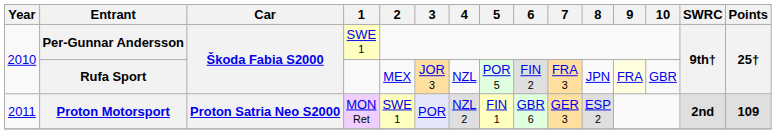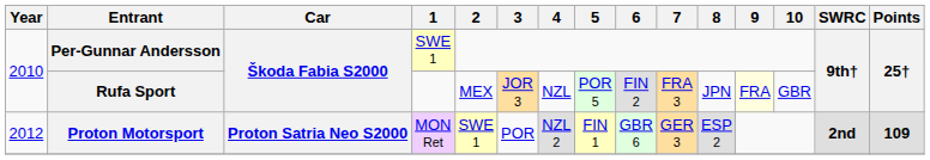 <table class="wikitable" border="1" style="text-align:center; font-size:85%;">
 <tr>
 <th>Year</th>
 <th>Entrant</th>
 <th>Car</th>
 <th>1</th>
 <th>2</th>
 <th>3</th>
 <th>4</th>
 <th>5</th>
 <th>6</th>
 <th>7</th>
 <th>8</th>
 <th>9</th>
 <th>10</th>
 <th>SWRC</th>
 <th>Points</th>
 </tr>
 <tr>
 <td rowspan=2><a href='#'>2010</a></td>
 <th nowrap>Per-Gunnar Andersson</th>
 <th rowspan=2 nowrap><a href='#'>Škoda Fabia S2000</a></th>
 <td style="background:#FFFFBF;"><a href='#'>SWE</a><br><small>1</small></td>
 <td colspan=9></td>
 <th rowspan=2>9th†</th>
 <th rowspan=2>25†</th>
 </tr>
 <tr>
 <th nowrap>Rufa Sport</th>
 <td></td>
 <td><a href='#'>MEX</a></td>
 <td style="background:#FFDF9F;"><a href='#'>JOR</a><br><small>3</small></td>
 <td><a href='#'>NZL</a></td>
 <td style="background:#DFFFDF;"><a href='#'>POR</a><br><small>5</small></td>
 <td style="background:#DFDFDF;"><a href='#'>FIN</a><br><small>2</small></td>
 <td style="background:#FFDF9F;"><a href='#'>FRA</a><br><small>3</small></td>
 <td><a href='#'>JPN</a></td>
 <td style="background: lightyellow;"><a href='#'>FRA</a></td>
 <td><a href='#'>GBR</a></td>
 </tr>
 <tr>
-<td><a href='#'>2011</a></td>
+<td><a href='#'>2012</a></td>
 <th nowrap><a href='#'>Proton Motorsport</a></th>
 <th nowrap><a href='#'>Proton Satria Neo S2000</a></th>
 <td style="background:#EFCFFF;"><a href='#'>MON</a><br><small>Ret</small></td>
 <td style="background:#FFFFBF;"><a href='#'>SWE</a><br><small>1</small></td>
-<td style="background: lavender;"><a href='#'>POR</a></td>
+<td><a href='#'>POR</a></td>
 <td style="background:#DFDFDF;"><a href='#'>NZL</a><br><small>2</small></td>
 <td style="background:#FFFFBF;"><a href='#'>FIN</a><br><small>1</small></td>
 <td style="background:#DFFFDF;"><a href='#'>GBR</a><br><small>6</small></td>
 <td style="background:#FFDF9F;"><a href='#'>GER</a><br><small>3</small></td>
 <td style="background:#DFDFDF;"><a href='#'>ESP</a><br><small>2</small></td>
 <td colspan=2></td>
 <td style="background:#DFDFDF;"><strong>2nd</strong></td>
 <td style="background:#DFDFDF;"><strong>109</strong></td>
 </tr>
 <tr>
 </tr>
 </table>
